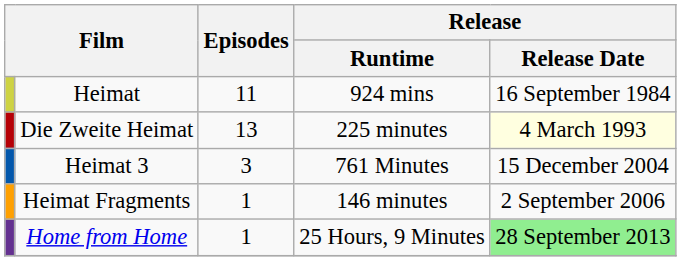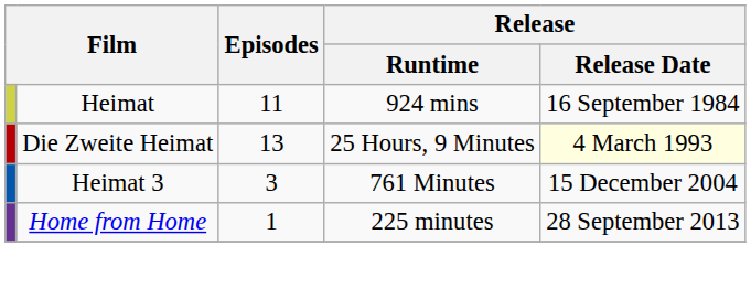 <table class="wikitable" style="text-align: center;">
 <tr>
 <th colspan="2" rowspan="2" scope="col">Film</th>
 <th rowspan="2" scope="col">Episodes</th>
 <th colspan="2" scope="col">Release</th>
 </tr>
 <tr>
 <th>Runtime</th>
 <th>Release Date</th>
 </tr>
 <tr>
 <td style="background:#ced343; height:10px;"></td>
 <td scope="row">Heimat</td>
 <td>11</td>
 <td>924 mins</td>
 <td>16 September 1984</td>
 </tr>
 <tr>
 <td style="background:#B60006; height:10px;"></td>
 <td scope="row">Die Zweite Heimat</td>
 <td>13</td>
-<td>225 minutes</td>
+<td>25 Hours, 9 Minutes</td>
 <td style="background: lightyellow;">4 March 1993</td>
 </tr>
 <tr>
 <td style="background:#0257AC; height:10px;"></td>
 <td scope="row">Heimat 3</td>
 <td>3</td>
 <td>761 Minutes</td>
 <td>15 December 2004</td>
 </tr>
 <tr>
-<td style="background:#FFA000; height:10px;"></td>
-<td scope="row">Heimat Fragments</td>
-<td>1</td>
-<td>146 minutes</td>
-<td>2 September 2006</td>
-</tr>
-<tr>
 <td style="background:#643190; height:10px;"></td>
 <td scope="row"><a href='#'><em>Home from Home</em></a></td>
 <td>1</td>
-<td>25 Hours, 9 Minutes</td>
-<td style="background: lightgreen;">28 September 2013</td>
+<td>225 minutes</td>
+<td>28 September 2013</td>
 </tr>
 <tr>
 </tr>
 </table>
